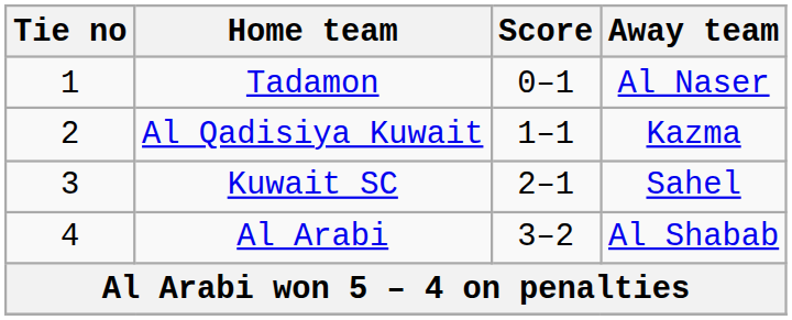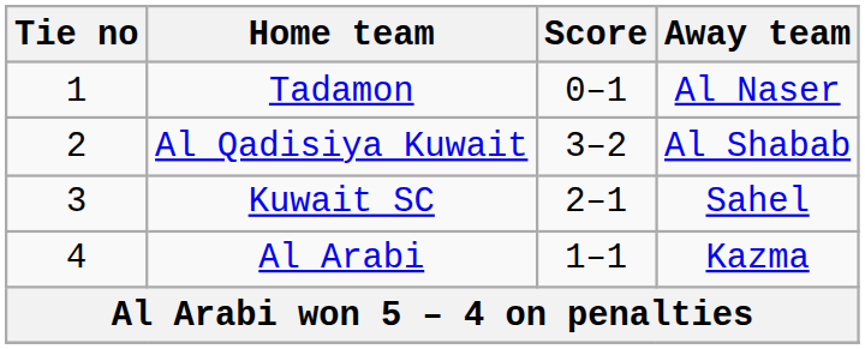 <table class="wikitable" style="text-align: center">
 <tr>
 <th>Tie no</th>
 <th>Home team</th>
 <th>Score</th>
 <th>Away team</th>
 </tr>
 <tr>
 <td>1</td>
 <td><a href='#'>Tadamon</a></td>
 <td>0–1</td>
 <td><a href='#'>Al Naser</a></td>
 </tr>
 <tr>
 <td>2</td>
 <td><a href='#'>Al Qadisiya Kuwait</a></td>
-<td>1–1</td>
-<td><a href='#'>Kazma</a></td>
+<td>3–2</td>
+<td><a href='#'>Al Shabab</a></td>
 </tr>
 <tr>
 <td>3</td>
 <td><a href='#'>Kuwait SC</a></td>
 <td>2–1</td>
 <td><a href='#'>Sahel</a></td>
 </tr>
 <tr>
 <td>4</td>
 <td><a href='#'>Al Arabi</a></td>
-<td>3–2</td>
-<td><a href='#'>Al Shabab</a></td>
+<td>1–1</td>
+<td><a href='#'>Kazma</a></td>
 </tr>
 <tr>
 <th colspan="4">Al Arabi won 5 – 4 on penalties</th>
 </tr>
 <tr>
 </tr>
 </table>
